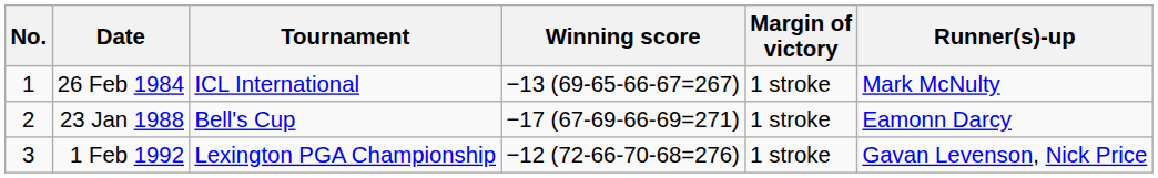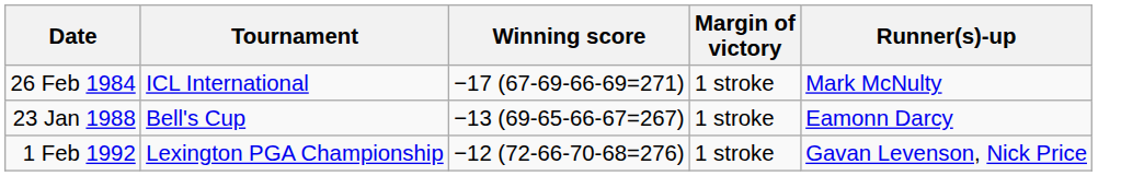 <table class="wikitable" style="font-size:95%;">
 <tr>
-<th>No.</th>
 <th>Date</th>
 <th>Tournament</th>
 <th>Winning score</th>
 <th>Margin of<br>victory</th>
 <th>Runner(s)-up</th>
 </tr>
 <tr>
-<td align=center>1</td>
 <td align=right>26 Feb <a href='#'>1984</a></td>
 <td><a href='#'>ICL International</a></td>
-<td>−13 (69-65-66-67=267)</td>
+<td>−17 (67-69-66-69=271)</td>
 <td>1 stroke</td>
 <td> <a href='#'>Mark McNulty</a></td>
 </tr>
 <tr>
-<td align=center>2</td>
 <td align=right>23 Jan <a href='#'>1988</a></td>
 <td><a href='#'>Bell's Cup</a></td>
-<td>−17 (67-69-66-69=271)</td>
+<td>−13 (69-65-66-67=267)</td>
 <td>1 stroke</td>
 <td> <a href='#'>Eamonn Darcy</a></td>
 </tr>
 <tr>
-<td align=center>3</td>
 <td align=right>1 Feb <a href='#'>1992</a></td>
 <td><a href='#'>Lexington PGA Championship</a></td>
 <td>−12 (72-66-70-68=276)</td>
 <td>1 stroke</td>
 <td> <a href='#'>Gavan Levenson</a>,  <a href='#'>Nick Price</a></td>
 </tr>
 </table>
